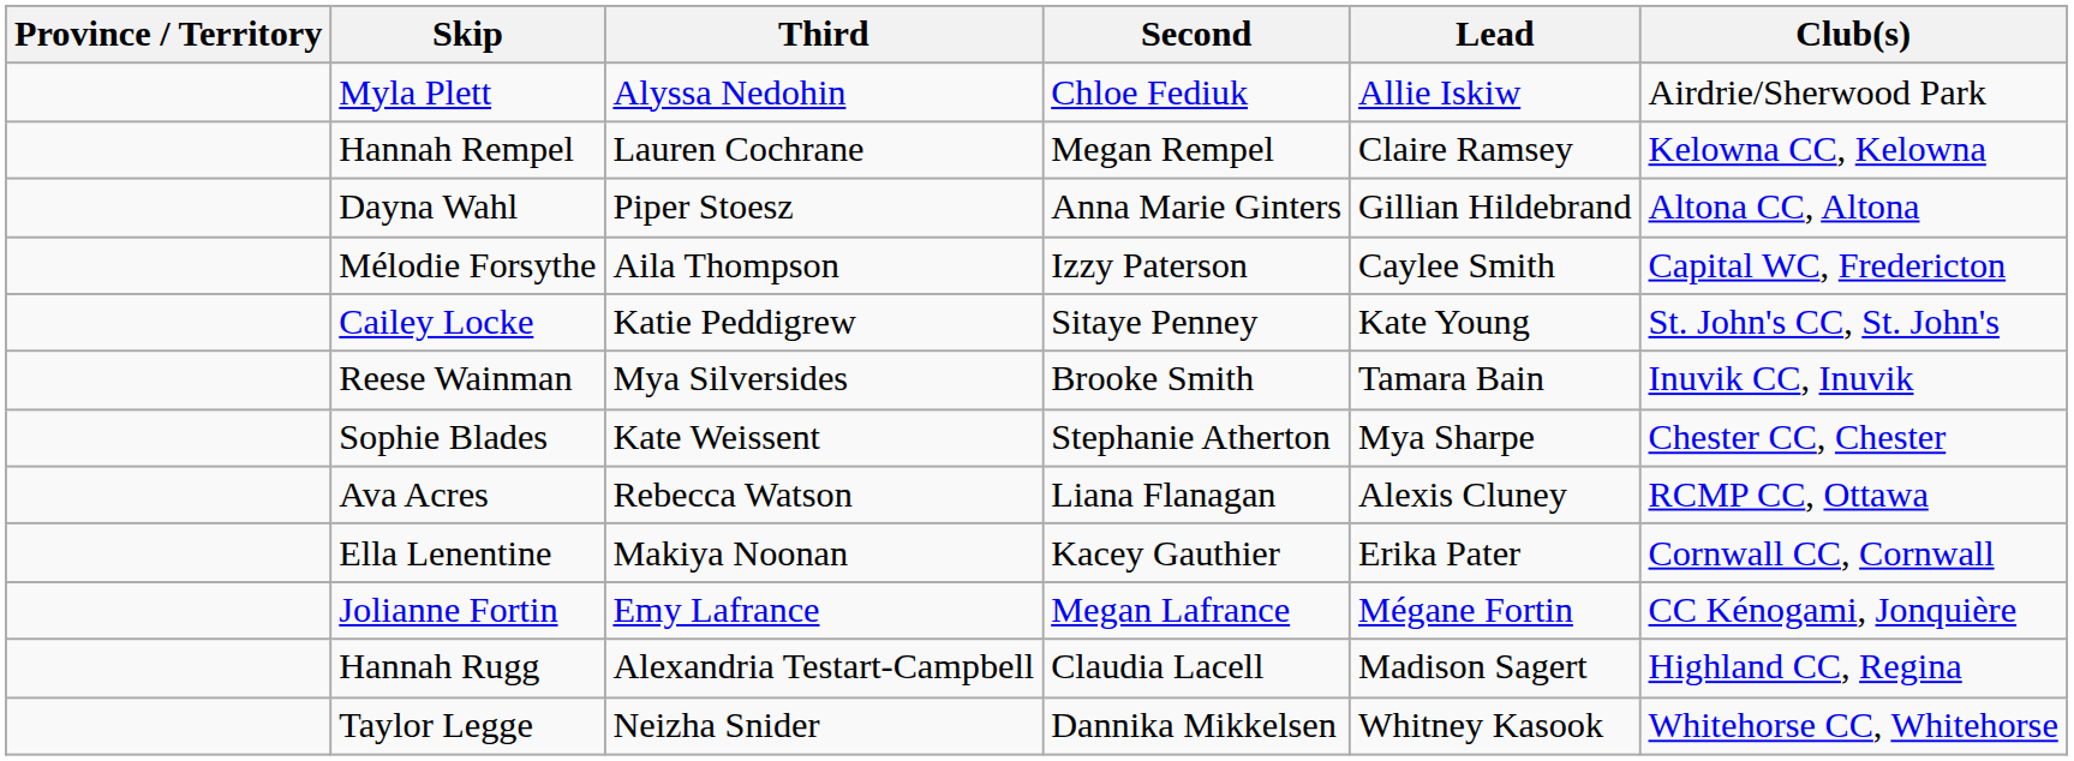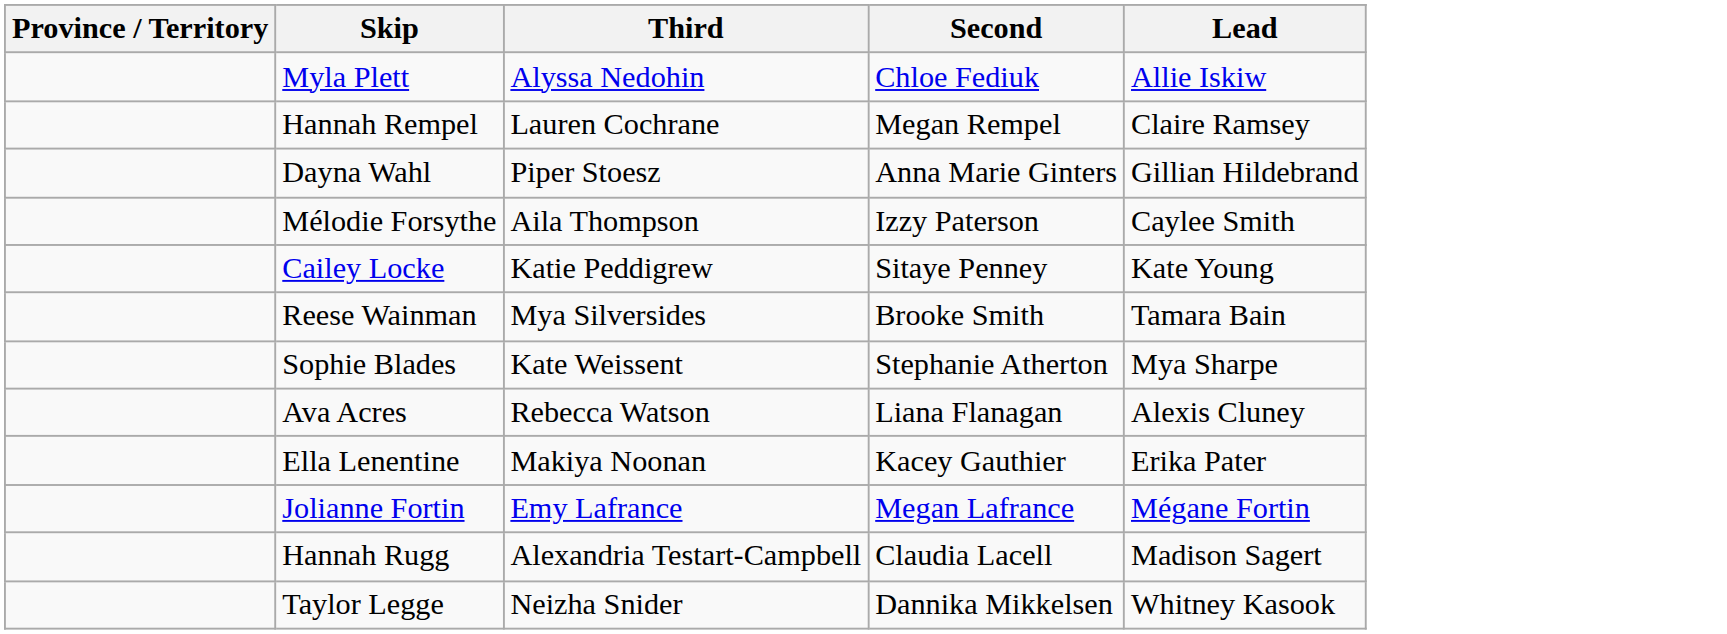 <table class="wikitable">
 <tr>
 <th scope="col">Province / Territory</th>
 <th scope="col">Skip</th>
 <th scope="col">Third</th>
 <th scope="col">Second</th>
 <th scope="col">Lead</th>
-<th scope="col">Club(s)</th>
 </tr>
 <tr>
 <td></td>
 <td><a href='#'>Myla Plett</a></td>
 <td><a href='#'>Alyssa Nedohin</a></td>
 <td><a href='#'>Chloe Fediuk</a></td>
 <td><a href='#'>Allie Iskiw</a></td>
-<td>Airdrie/Sherwood Park</td>
 </tr>
 <tr>
 <td></td>
 <td>Hannah Rempel</td>
 <td>Lauren Cochrane</td>
 <td>Megan Rempel</td>
 <td>Claire Ramsey</td>
-<td><a href='#'>Kelowna CC</a>, <a href='#'>Kelowna</a></td>
 </tr>
 <tr>
 <td></td>
 <td>Dayna Wahl</td>
 <td>Piper Stoesz</td>
 <td>Anna Marie Ginters</td>
 <td>Gillian Hildebrand</td>
-<td><a href='#'>Altona CC</a>, <a href='#'>Altona</a></td>
 </tr>
 <tr>
 <td></td>
 <td>Mélodie Forsythe</td>
 <td>Aila Thompson</td>
 <td>Izzy Paterson</td>
 <td>Caylee Smith</td>
-<td><a href='#'>Capital WC</a>, <a href='#'>Fredericton</a></td>
 </tr>
 <tr>
 <td></td>
 <td><a href='#'>Cailey Locke</a></td>
 <td>Katie Peddigrew</td>
 <td>Sitaye Penney</td>
 <td>Kate Young</td>
-<td><a href='#'>St. John's CC</a>, <a href='#'>St. John's</a></td>
 </tr>
 <tr>
 <td></td>
 <td>Reese Wainman</td>
 <td>Mya Silversides</td>
 <td>Brooke Smith</td>
 <td>Tamara Bain</td>
-<td><a href='#'>Inuvik CC</a>, <a href='#'>Inuvik</a></td>
 </tr>
 <tr>
 <td></td>
 <td>Sophie Blades</td>
 <td>Kate Weissent</td>
 <td>Stephanie Atherton</td>
 <td>Mya Sharpe</td>
-<td><a href='#'>Chester CC</a>, <a href='#'>Chester</a></td>
 </tr>
 <tr>
 <td></td>
 <td>Ava Acres</td>
 <td>Rebecca Watson</td>
 <td>Liana Flanagan</td>
 <td>Alexis Cluney</td>
-<td><a href='#'>RCMP CC</a>, <a href='#'>Ottawa</a></td>
 </tr>
 <tr>
 <td></td>
 <td>Ella Lenentine</td>
 <td>Makiya Noonan</td>
 <td>Kacey Gauthier</td>
 <td>Erika Pater</td>
-<td><a href='#'>Cornwall CC</a>, <a href='#'>Cornwall</a></td>
 </tr>
 <tr>
 <td></td>
 <td><a href='#'>Jolianne Fortin</a></td>
 <td><a href='#'>Emy Lafrance</a></td>
 <td><a href='#'>Megan Lafrance</a></td>
 <td><a href='#'>Mégane Fortin</a></td>
-<td><a href='#'>CC Kénogami</a>, <a href='#'>Jonquière</a></td>
 </tr>
 <tr>
 <td></td>
 <td>Hannah Rugg</td>
 <td>Alexandria Testart-Campbell</td>
 <td>Claudia Lacell</td>
 <td>Madison Sagert</td>
-<td><a href='#'>Highland CC</a>, <a href='#'>Regina</a></td>
 </tr>
 <tr>
 <td></td>
 <td>Taylor Legge</td>
 <td>Neizha Snider</td>
 <td>Dannika Mikkelsen</td>
 <td>Whitney Kasook</td>
-<td><a href='#'>Whitehorse CC</a>, <a href='#'>Whitehorse</a></td>
 </tr>
 </table>
